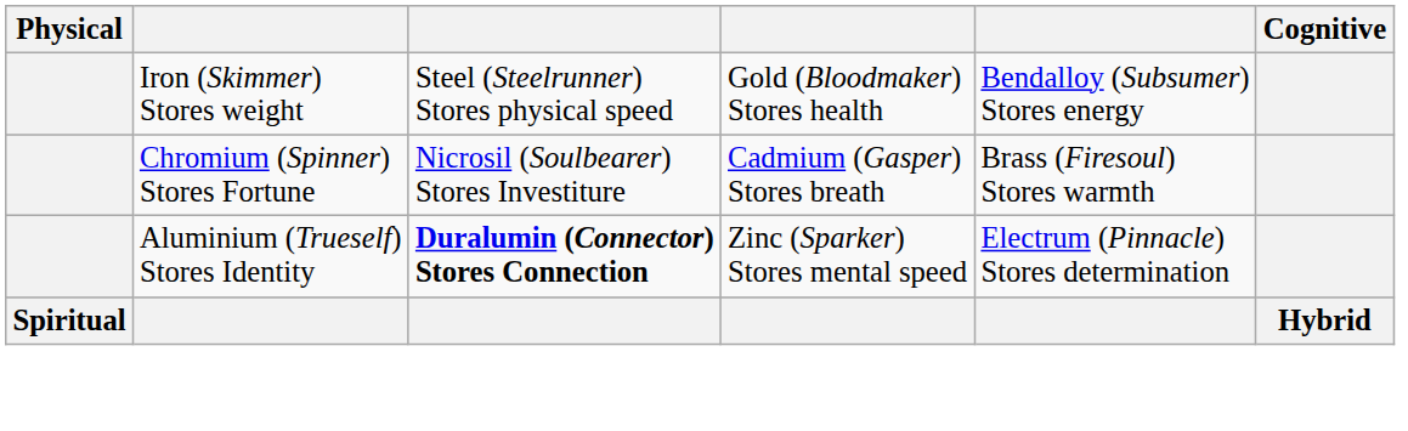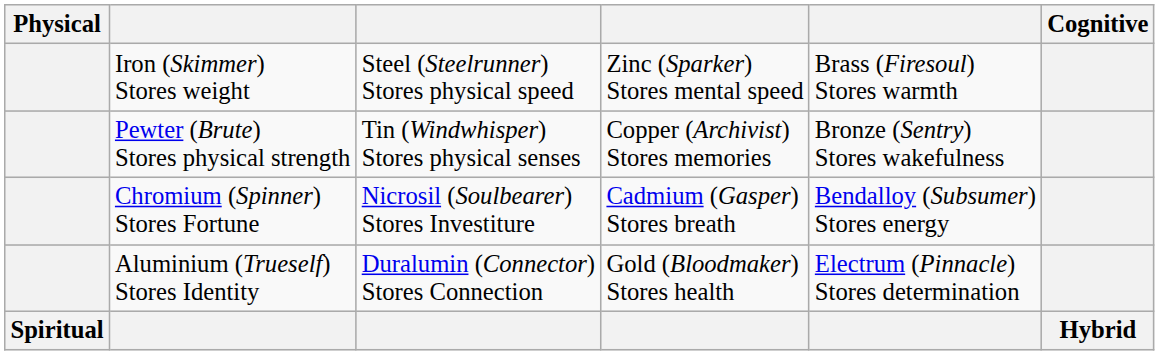 <table class="wikitable">
 <tr>
 <th>Physical</th>
 <th></th>
 <th></th>
 <th></th>
 <th></th>
 <th>Cognitive</th>
 </tr>
 <tr>
 <th></th>
 <td>Iron (<em>Skimmer</em>)<br>Stores weight</td>
 <td>Steel (<em>Steelrunner</em>)<br>Stores physical speed</td>
-<td>Gold (<em>Bloodmaker</em>)<br>Stores health</td>
-<td><a href='#'>Bendalloy</a> (<em>Subsumer</em>)<br>Stores energy</td>
+<td>Zinc (<em>Sparker</em>)<br>Stores mental speed</td>
+<td>Brass (<em>Firesoul</em>)<br>Stores warmth</td>
+<th></th>
+</tr>
+<tr>
+<th></th>
+<td><a href='#'>Pewter</a> (<em>Brute</em>)<br>Stores physical strength</td>
+<td>Tin (<em>Windwhisper</em>)<br>Stores physical senses</td>
+<td>Copper (<em>Archivist</em>)<br>Stores memories</td>
+<td>Bronze (<em>Sentry</em>)<br>Stores wakefulness</td>
 <th></th>
 </tr>
 <tr>
 <th></th>
 <td><a href='#'>Chromium</a> (<em>Spinner</em>)<br>Stores Fortune</td>
 <td><a href='#'>Nicrosil</a> (<em>Soulbearer</em>)<br>Stores Investiture</td>
 <td><a href='#'>Cadmium</a> (<em>Gasper</em>)<br>Stores breath</td>
-<td>Brass (<em>Firesoul</em>)<br>Stores warmth</td>
+<td><a href='#'>Bendalloy</a> (<em>Subsumer</em>)<br>Stores energy</td>
 <th></th>
 </tr>
 <tr>
 <th></th>
 <td>Aluminium (<em>Trueself</em>)<br>Stores Identity</td>
-<td><strong><a href='#'>Duralumin</a> (<em>Connector</em>)<br>Stores Connection</strong></td>
-<td>Zinc (<em>Sparker</em>)<br>Stores mental speed</td>
+<td><a href='#'>Duralumin</a> (<em>Connector</em>)<br>Stores Connection</td>
+<td>Gold (<em>Bloodmaker</em>)<br>Stores health</td>
 <td><a href='#'>Electrum</a> (<em>Pinnacle</em>)<br>Stores determination</td>
 <th></th>
 </tr>
 <tr>
 <th>Spiritual</th>
 <th></th>
 <th></th>
 <th></th>
 <th></th>
 <th>Hybrid</th>
 </tr>
 </table>
